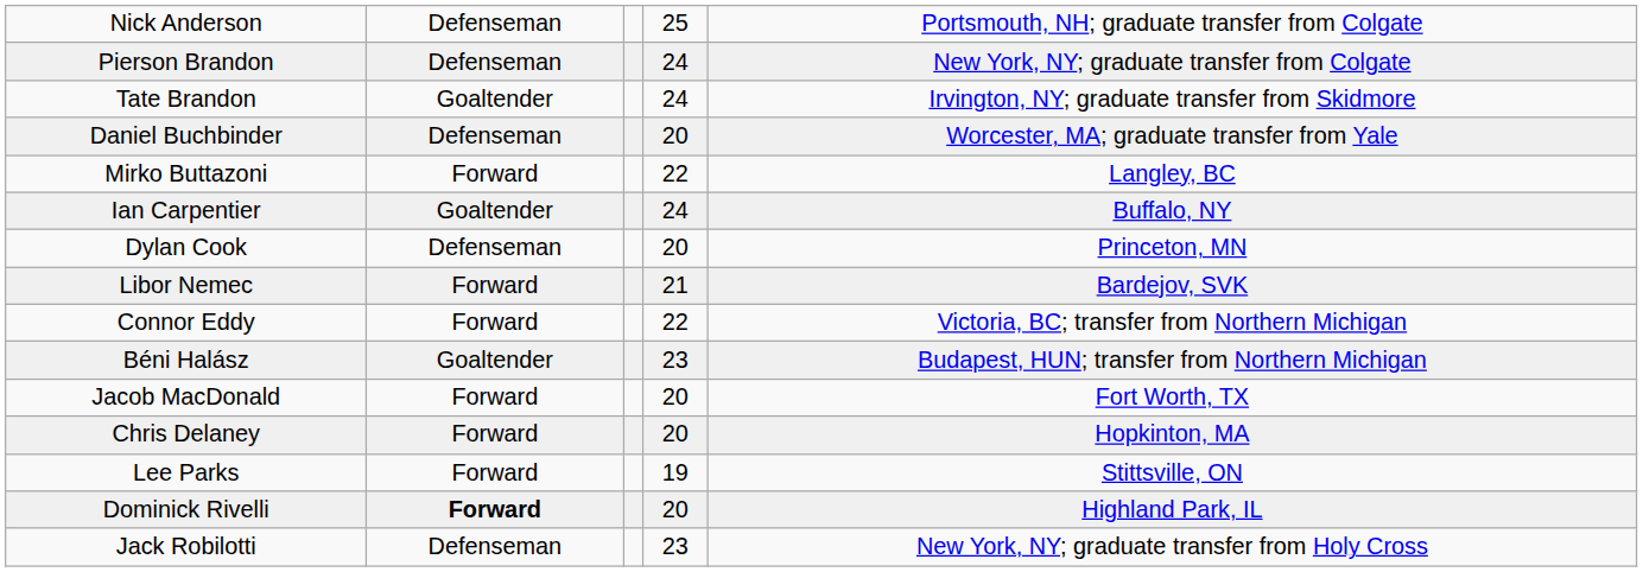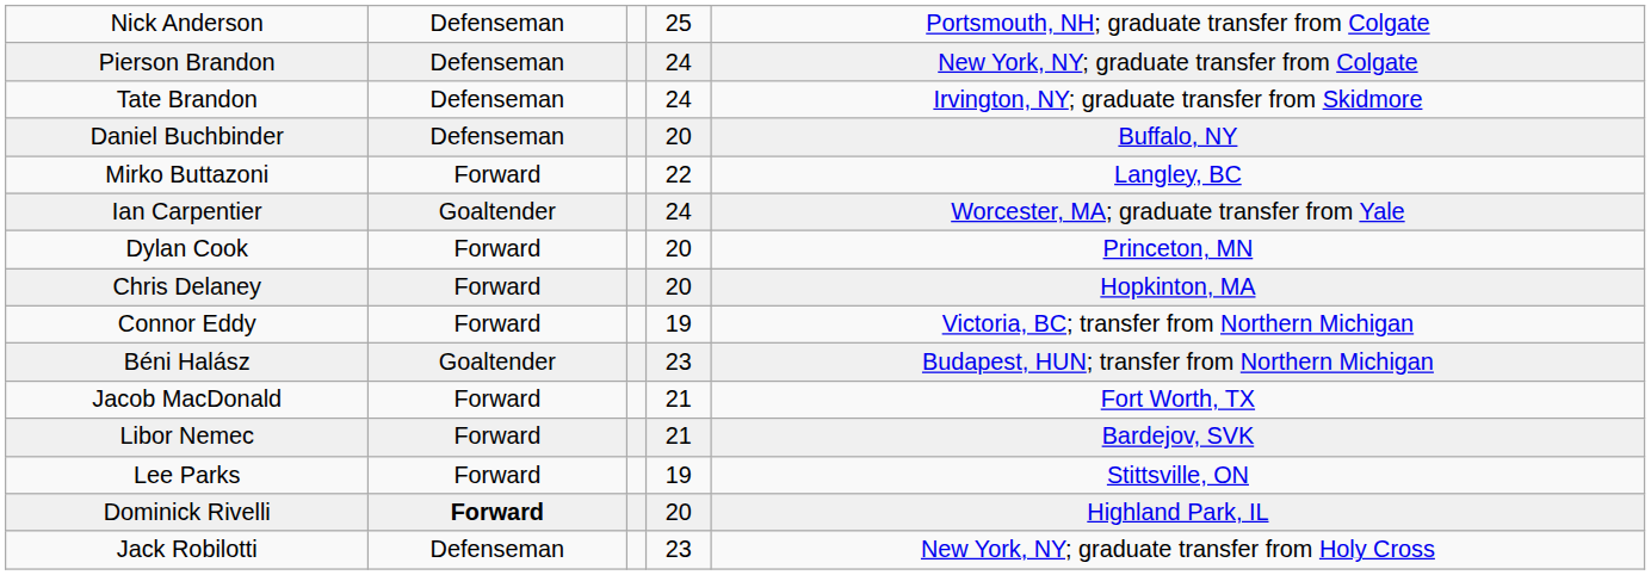 <table class="wikitable" width="70%">
 <tr align="center" bgcolor="">
 <td>Nick Anderson</td>
 <td>Defenseman</td>
 <td></td>
 <td>25</td>
 <td><a href='#'>Portsmouth, NH</a>; graduate transfer from <a href='#'>Colgate</a></td>
 </tr>
 <tr align="center" bgcolor="f0f0f0">
 <td>Pierson Brandon</td>
 <td>Defenseman</td>
 <td></td>
 <td>24</td>
 <td><a href='#'>New York, NY</a>; graduate transfer from <a href='#'>Colgate</a></td>
 </tr>
 <tr align="center" bgcolor="">
 <td>Tate Brandon</td>
-<td>Goaltender</td>
+<td>Defenseman</td>
 <td></td>
 <td>24</td>
 <td><a href='#'>Irvington, NY</a>; graduate transfer from <a href='#'>Skidmore</a></td>
 </tr>
 <tr align="center" bgcolor="f0f0f0">
 <td>Daniel Buchbinder</td>
 <td>Defenseman</td>
 <td></td>
 <td>20</td>
-<td><a href='#'>Worcester, MA</a>; graduate transfer from <a href='#'>Yale</a></td>
+<td><a href='#'>Buffalo, NY</a></td>
 </tr>
 <tr align="center" bgcolor="">
 <td>Mirko Buttazoni</td>
 <td>Forward</td>
 <td></td>
 <td>22</td>
 <td><a href='#'>Langley, BC</a></td>
 </tr>
 <tr align="center" bgcolor="f0f0f0">
 <td>Ian Carpentier</td>
 <td>Goaltender</td>
 <td></td>
 <td>24</td>
-<td><a href='#'>Buffalo, NY</a></td>
+<td><a href='#'>Worcester, MA</a>; graduate transfer from <a href='#'>Yale</a></td>
 </tr>
 <tr align="center" bgcolor="">
 <td>Dylan Cook</td>
-<td>Defenseman</td>
+<td>Forward</td>
 <td></td>
 <td>20</td>
 <td><a href='#'>Princeton, MN</a></td>
 </tr>
 <tr align="center" bgcolor="f0f0f0">
-<td>Libor Nemec</td>
+<td>Chris Delaney</td>
 <td>Forward</td>
 <td></td>
-<td>21</td>
-<td><a href='#'>Bardejov, SVK</a></td>
+<td>20</td>
+<td><a href='#'>Hopkinton, MA</a></td>
 </tr>
 <tr align="center" bgcolor="">
 <td>Connor Eddy</td>
 <td>Forward</td>
 <td></td>
-<td>22</td>
+<td>19</td>
 <td><a href='#'>Victoria, BC</a>; transfer from <a href='#'>Northern Michigan</a></td>
 </tr>
 <tr align="center" bgcolor="f0f0f0">
 <td>Béni Halász</td>
 <td>Goaltender</td>
 <td></td>
 <td>23</td>
 <td><a href='#'>Budapest, HUN</a>; transfer from <a href='#'>Northern Michigan</a></td>
 </tr>
 <tr align="center" bgcolor="">
 <td>Jacob MacDonald</td>
 <td>Forward</td>
 <td></td>
-<td>20</td>
+<td>21</td>
 <td><a href='#'>Fort Worth, TX</a></td>
 </tr>
 <tr align="center" bgcolor="f0f0f0">
-<td>Chris Delaney</td>
+<td>Libor Nemec</td>
 <td>Forward</td>
 <td></td>
-<td>20</td>
-<td><a href='#'>Hopkinton, MA</a></td>
+<td>21</td>
+<td><a href='#'>Bardejov, SVK</a></td>
 </tr>
 <tr align="center" bgcolor="">
 <td>Lee Parks</td>
 <td>Forward</td>
 <td></td>
 <td>19</td>
 <td><a href='#'>Stittsville, ON</a></td>
 </tr>
 <tr align="center" bgcolor="f0f0f0">
 <td>Dominick Rivelli</td>
 <td><strong>Forward</strong></td>
 <td></td>
 <td>20</td>
 <td><a href='#'>Highland Park, IL</a></td>
 </tr>
 <tr align="center" bgcolor="">
 <td>Jack Robilotti</td>
 <td>Defenseman</td>
 <td></td>
 <td>23</td>
 <td><a href='#'>New York, NY</a>; graduate transfer from <a href='#'>Holy Cross</a></td>
 </tr>
 </table>
